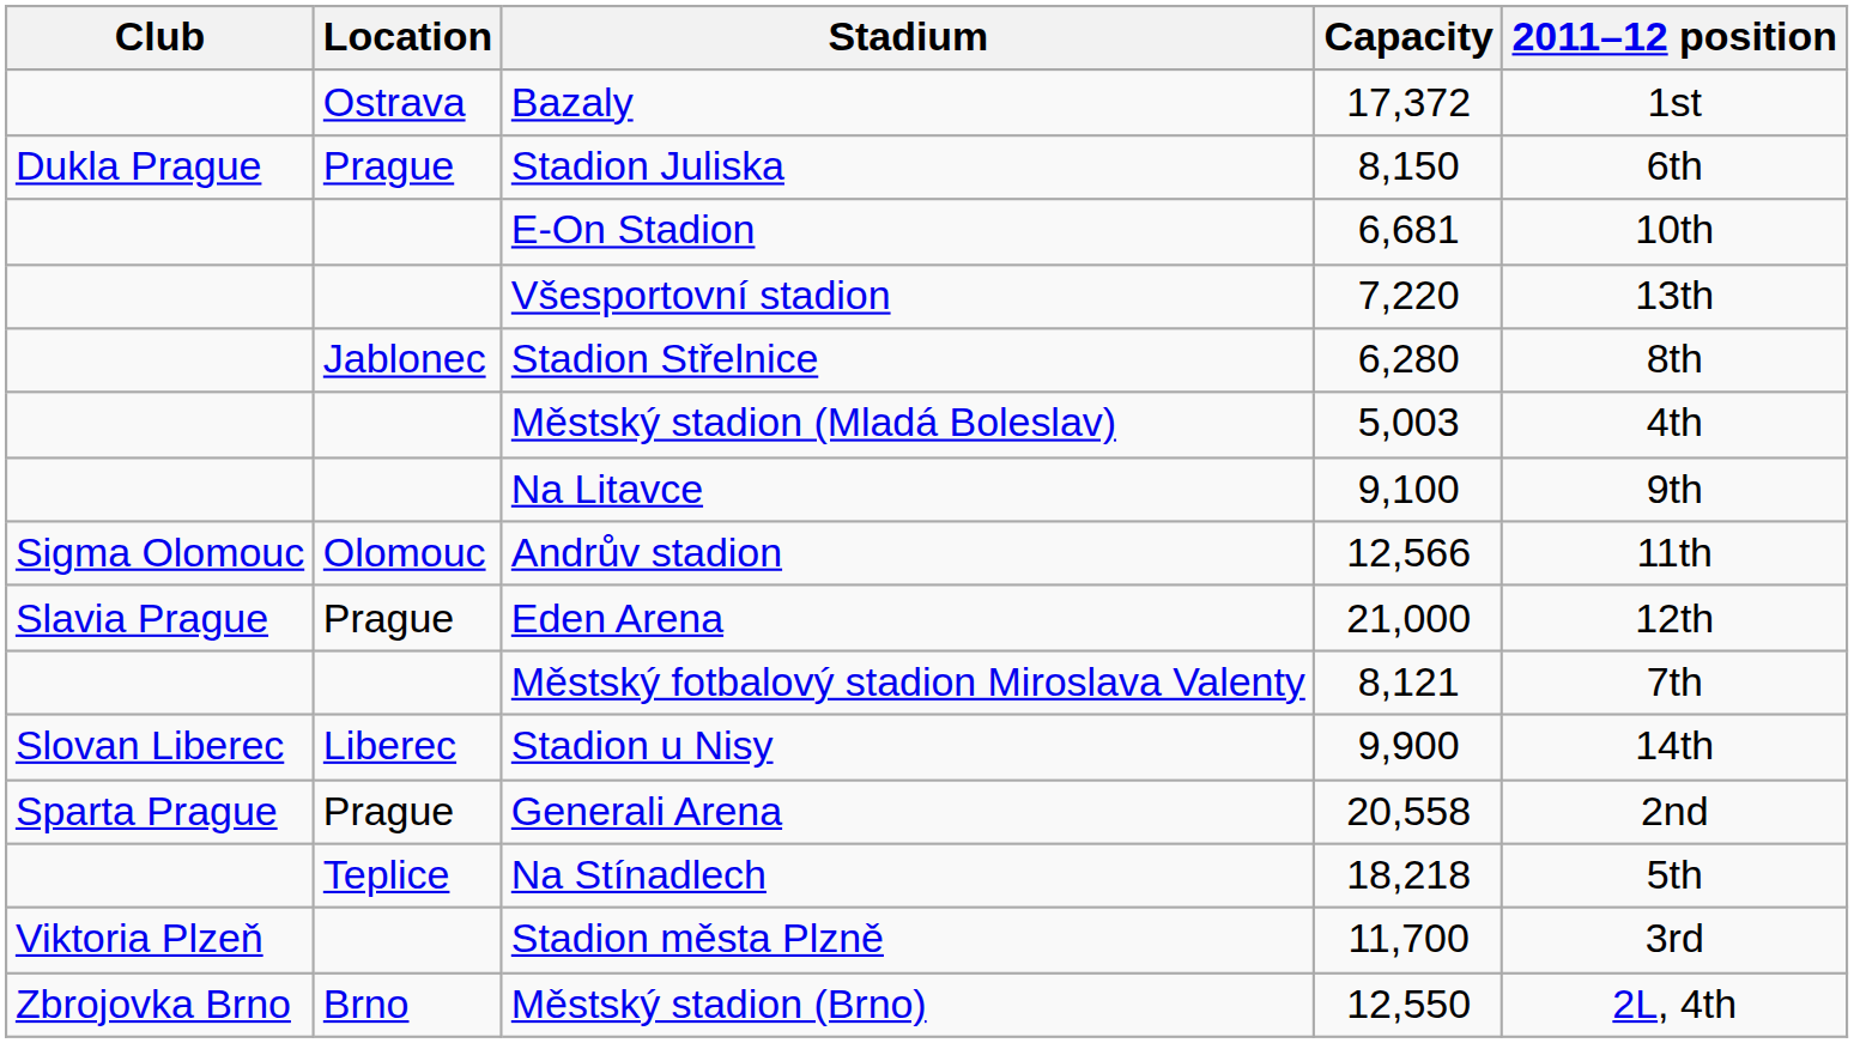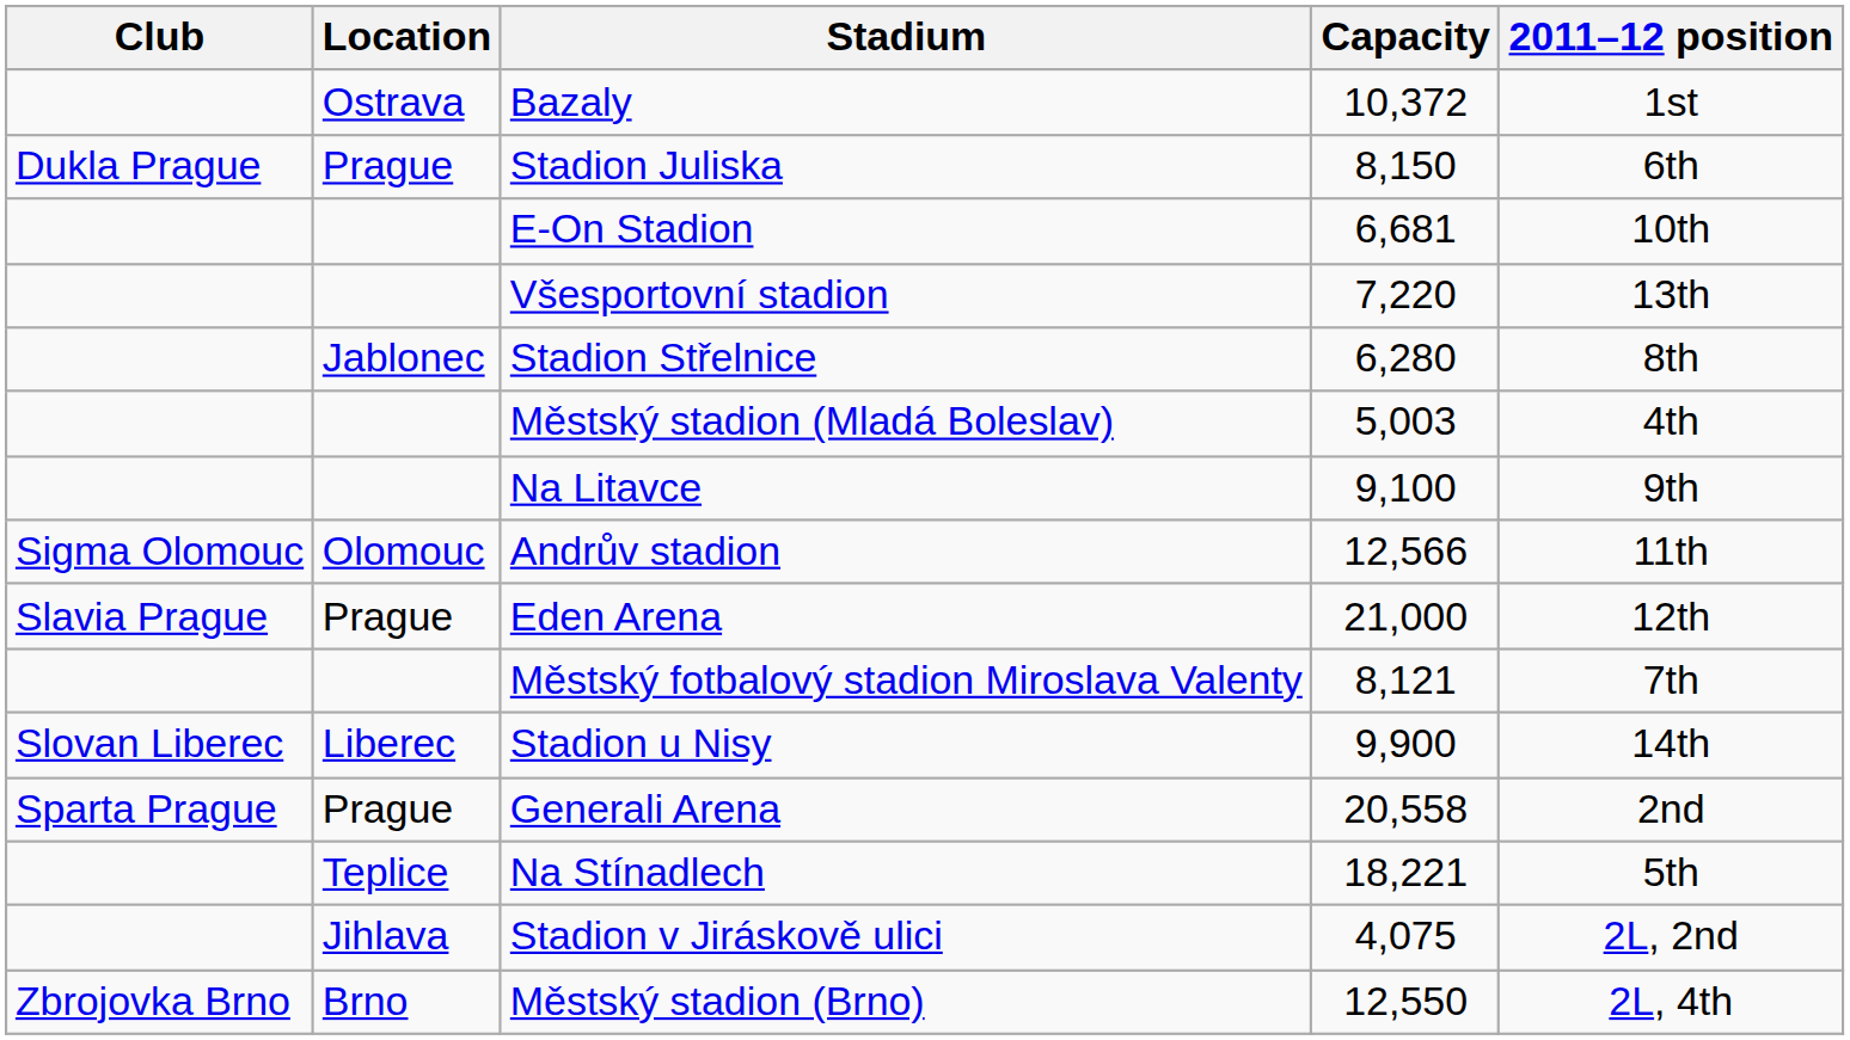 <table class="wikitable sortable">
 <tr>
 <th>Club</th>
 <th>Location</th>
 <th>Stadium</th>
 <th>Capacity</th>
 <th><a href='#'>2011–12</a> position</th>
 </tr>
 <tr>
 <td></td>
 <td><a href='#'>Ostrava</a></td>
 <td><a href='#'>Bazaly</a></td>
-<td style="text-align:center;">17,372</td>
+<td style="text-align:center;">10,372</td>
 <td style="text-align:center;">1st</td>
 </tr>
 <tr>
 <td><a href='#'>Dukla Prague</a></td>
 <td><a href='#'>Prague</a></td>
 <td><a href='#'>Stadion Juliska</a></td>
 <td style="text-align:center;">8,150</td>
 <td style="text-align:center;">6th</td>
 </tr>
 <tr>
 <td></td>
 <td></td>
 <td><a href='#'>E-On Stadion</a></td>
 <td style="text-align:center;">6,681</td>
 <td style="text-align:center;">10th</td>
 </tr>
 <tr>
 <td></td>
 <td></td>
 <td><a href='#'>Všesportovní stadion</a></td>
 <td style="text-align:center;">7,220</td>
 <td style="text-align:center;">13th</td>
 </tr>
 <tr>
 <td></td>
 <td><a href='#'>Jablonec</a></td>
 <td><a href='#'>Stadion Střelnice</a></td>
 <td style="text-align:center;">6,280</td>
 <td style="text-align:center;">8th</td>
 </tr>
 <tr>
 <td></td>
 <td></td>
 <td><a href='#'>Městský stadion (Mladá Boleslav)</a></td>
 <td style="text-align:center;">5,003</td>
 <td style="text-align:center;">4th</td>
 </tr>
 <tr>
 <td></td>
 <td></td>
 <td><a href='#'>Na Litavce</a></td>
 <td style="text-align:center;">9,100</td>
 <td style="text-align:center;">9th</td>
 </tr>
 <tr>
 <td><a href='#'>Sigma Olomouc</a></td>
 <td><a href='#'>Olomouc</a></td>
 <td><a href='#'>Andrův stadion</a></td>
 <td style="text-align:center;">12,566</td>
 <td style="text-align:center;">11th</td>
 </tr>
 <tr>
 <td><a href='#'>Slavia Prague</a></td>
 <td>Prague</td>
 <td><a href='#'>Eden Arena</a></td>
 <td style="text-align:center;">21,000</td>
 <td style="text-align:center;">12th</td>
 </tr>
 <tr>
 <td></td>
 <td></td>
 <td><a href='#'>Městský fotbalový stadion Miroslava Valenty</a></td>
 <td style="text-align:center;">8,121</td>
 <td style="text-align:center;">7th</td>
 </tr>
 <tr>
 <td><a href='#'>Slovan Liberec</a></td>
 <td><a href='#'>Liberec</a></td>
 <td><a href='#'>Stadion u Nisy</a></td>
 <td style="text-align:center;">9,900</td>
 <td style="text-align:center;">14th</td>
 </tr>
 <tr>
 <td><a href='#'>Sparta Prague</a></td>
 <td>Prague</td>
 <td><a href='#'>Generali Arena</a></td>
 <td style="text-align:center;">20,558</td>
 <td style="text-align:center;">2nd</td>
 </tr>
 <tr>
 <td></td>
 <td><a href='#'>Teplice</a></td>
 <td><a href='#'>Na Stínadlech</a></td>
-<td style="text-align:center;">18,218</td>
+<td style="text-align:center;">18,221</td>
 <td style="text-align:center;">5th</td>
 </tr>
 <tr>
-<td><a href='#'>Viktoria Plzeň</a></td>
 <td></td>
-<td><a href='#'>Stadion města Plzně</a></td>
-<td style="text-align:center;">11,700</td>
-<td style="text-align:center;">3rd</td>
+<td><a href='#'>Jihlava</a></td>
+<td><a href='#'>Stadion v Jiráskově ulici</a></td>
+<td style="text-align:center;">4,075</td>
+<td style="text-align:center;"><a href='#'>2L</a>, 2nd</td>
 </tr>
 <tr>
 <td><a href='#'>Zbrojovka Brno</a></td>
 <td><a href='#'>Brno</a></td>
 <td><a href='#'>Městský stadion (Brno)</a></td>
 <td style="text-align:center;">12,550</td>
 <td style="text-align:center;"><a href='#'>2L</a>, 4th</td>
 </tr>
 </table>
